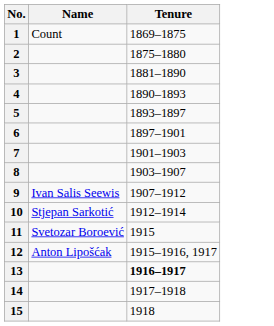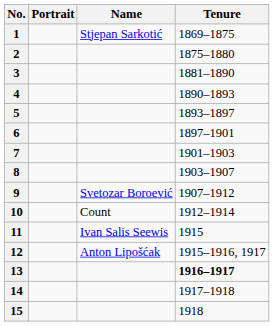 <table class="wikitable">
 <tr>
 <th>No.</th>
+<th>Portrait</th>
 <th>Name</th>
 <th>Tenure</th>
 </tr>
 <tr>
 <th>1</th>
-<td>Count </td>
+<td></td>
+<td><a href='#'>Stjepan Sarkotić</a></td>
 <td>1869–1875</td>
 </tr>
 <tr>
 <th>2</th>
+<td></td>
 <td></td>
 <td>1875–1880</td>
 </tr>
 <tr>
 <th>3</th>
 <td></td>
+<td></td>
 <td>1881–1890</td>
 </tr>
 <tr>
 <th>4</th>
+<td></td>
 <td></td>
 <td>1890–1893</td>
 </tr>
 <tr>
 <th>5</th>
 <td></td>
+<td></td>
 <td>1893–1897</td>
 </tr>
 <tr>
 <th>6</th>
+<td></td>
 <td></td>
 <td>1897–1901</td>
 </tr>
 <tr>
 <th>7</th>
 <td></td>
+<td></td>
 <td>1901–1903</td>
 </tr>
 <tr>
 <th>8</th>
 <td></td>
+<td></td>
 <td>1903–1907</td>
 </tr>
 <tr>
 <th>9</th>
-<td><a href='#'>Ivan Salis Seewis</a></td>
+<td></td>
+<td><a href='#'>Svetozar Boroević</a></td>
 <td>1907–1912</td>
 </tr>
 <tr>
 <th>10</th>
-<td><a href='#'>Stjepan Sarkotić</a></td>
+<td></td>
+<td>Count </td>
 <td>1912–1914</td>
 </tr>
 <tr>
 <th>11</th>
-<td><a href='#'>Svetozar Boroević</a></td>
+<td></td>
+<td><a href='#'>Ivan Salis Seewis</a></td>
 <td>1915</td>
 </tr>
 <tr>
 <th>12</th>
+<td></td>
 <td><a href='#'>Anton Lipošćak</a></td>
 <td>1915–1916, 1917</td>
 </tr>
 <tr>
 <th>13</th>
 <td></td>
+<td></td>
 <td><strong>1916–1917</strong></td>
 </tr>
 <tr>
 <th>14</th>
+<td></td>
 <td></td>
 <td>1917–1918</td>
 </tr>
 <tr>
 <th>15</th>
 <td></td>
+<td></td>
 <td>1918</td>
 </tr>
 </table>
